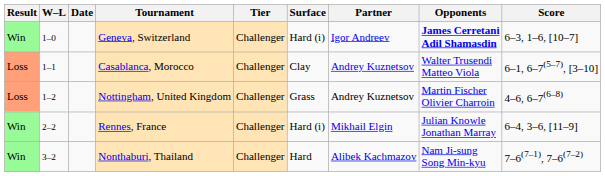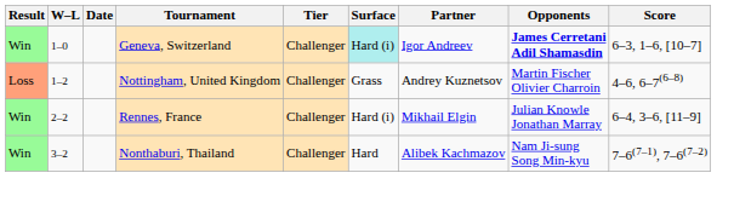 <table class="sortable wikitable">
 <tr>
 <th>Result</th>
 <th class=unsortable>W–L</th>
 <th>Date</th>
 <th>Tournament</th>
 <th>Tier</th>
 <th>Surface</th>
 <th>Partner</th>
 <th>Opponents</th>
 <th class=unsortable>Score</th>
 </tr>
 <tr>
 <td bgcolor=98fb98>Win</td>
 <td><small>1–0</small></td>
 <td><a href='#'></a></td>
 <td style="background:moccasin;"><a href='#'>Geneva</a>, Switzerland</td>
 <td style="background:moccasin;">Challenger</td>
-<td>Hard (i)</td>
+<td style="background: paleturquoise;">Hard (i)</td>
 <td> <a href='#'>Igor Andreev</a></td>
 <td><strong> <a href='#'>James Cerretani</a><br> <a href='#'>Adil Shamasdin</a></strong></td>
 <td>6–3, 1–6, [10–7]</td>
-</tr>
-<tr>
-<td bgcolor=FFA07A>Loss</td>
-<td><small>1–1</small></td>
-<td><a href='#'></a></td>
-<td style="background:moccasin;"><a href='#'>Casablanca</a>, Morocco</td>
-<td style="background:moccasin;">Challenger</td>
-<td>Clay</td>
-<td> <a href='#'>Andrey Kuznetsov</a></td>
-<td> <a href='#'>Walter Trusendi</a><br> <a href='#'>Matteo Viola</a></td>
-<td>6–1, 6–7<sup>(5–7)</sup>, [3–10]</td>
 </tr>
 <tr>
 <td bgcolor=FFA07A>Loss</td>
 <td><small>1–2</small></td>
 <td><a href='#'></a></td>
 <td style="background:moccasin;"><a href='#'>Nottingham</a>, United Kingdom</td>
 <td style="background:moccasin;">Challenger</td>
 <td>Grass</td>
 <td> Andrey Kuznetsov</td>
 <td> <a href='#'>Martin Fischer</a><br> <a href='#'>Olivier Charroin</a></td>
 <td>4–6, 6–7<sup>(6–8)</sup></td>
 </tr>
 <tr>
 <td bgcolor=98fb98>Win</td>
 <td><small>2–2</small></td>
 <td><a href='#'></a></td>
 <td style="background:moccasin;"><a href='#'>Rennes</a>, France</td>
 <td style="background:moccasin;">Challenger</td>
 <td>Hard (i)</td>
 <td> <a href='#'>Mikhail Elgin</a></td>
 <td> <a href='#'>Julian Knowle</a><br> <a href='#'>Jonathan Marray</a></td>
 <td>6–4, 3–6, [11–9]</td>
 </tr>
 <tr>
 <td bgcolor=98fb98>Win</td>
 <td><small>3–2</small></td>
 <td><a href='#'></a></td>
 <td style="background:moccasin;"><a href='#'>Nonthaburi</a>, Thailand</td>
 <td style="background:moccasin;">Challenger</td>
 <td>Hard</td>
 <td> <a href='#'>Alibek Kachmazov</a></td>
 <td> <a href='#'>Nam Ji-sung</a><br> <a href='#'>Song Min-kyu</a></td>
 <td>7–6<sup>(7–1)</sup>, 7–6<sup>(7–2)</sup></td>
 </tr>
 </table>
